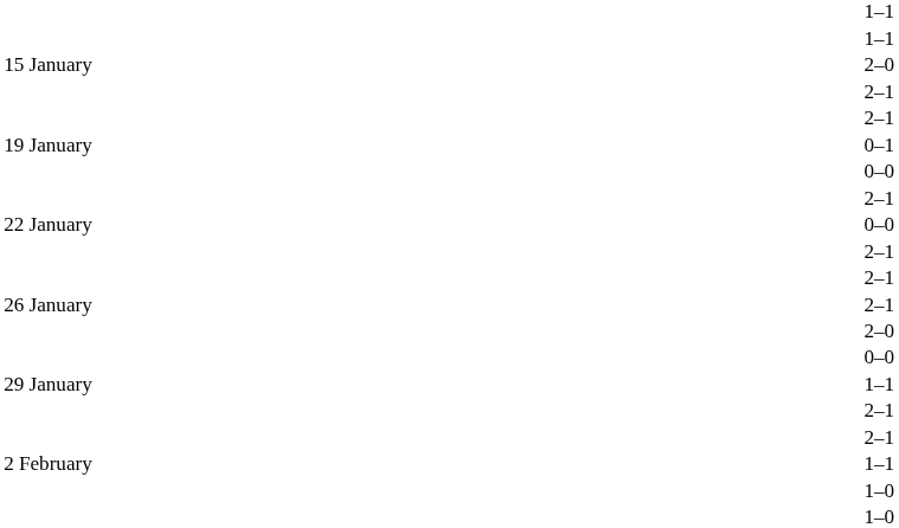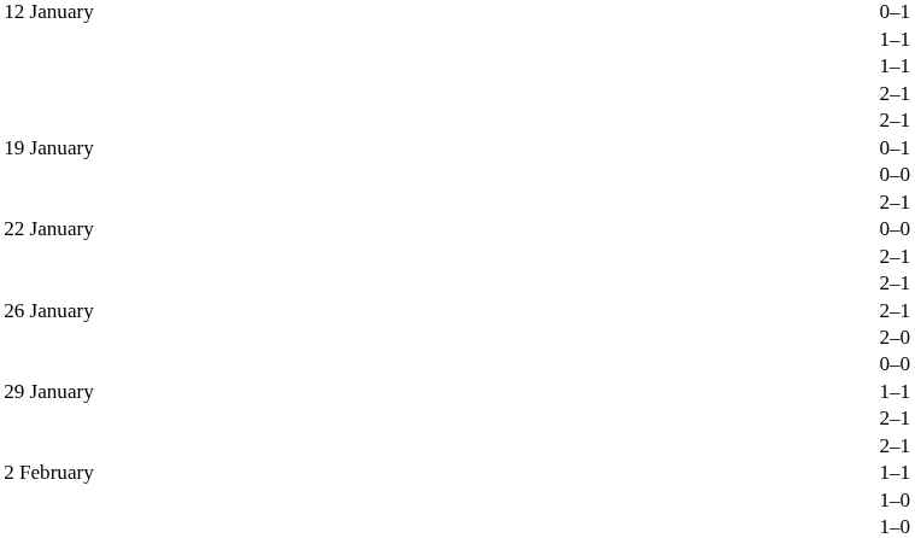 <table cellspacing=1 width=70%>
 <tr>
 <th width=25%></th>
 <th width=30%></th>
 <th width=15%></th>
 <th width=30%></th>
+</tr>
+<tr>
+<td>12 January</td>
+<td align=right></td>
+<td align=center>0–1</td>
+<td></td>
 </tr>
 <tr>
 <td></td>
 <td align=right></td>
 <td align=center>1–1</td>
 <td></td>
 </tr>
 <tr>
 <td></td>
 <td align=right></td>
 <td align=center>1–1</td>
-<td></td>
-</tr>
-<tr>
-<td>15 January</td>
-<td align=right></td>
-<td align=center>2–0</td>
 <td></td>
 </tr>
 <tr>
 <td></td>
 <td align=right></td>
 <td align=center>2–1</td>
 <td></td>
 </tr>
 <tr>
 <td></td>
 <td align=right></td>
 <td align=center>2–1</td>
 <td></td>
 </tr>
 <tr>
 <td>19 January</td>
 <td align=right></td>
 <td align=center>0–1</td>
 <td></td>
 </tr>
 <tr>
 <td></td>
 <td align=right></td>
 <td align=center>0–0</td>
 <td></td>
 </tr>
 <tr>
 <td></td>
 <td align=right></td>
 <td align=center>2–1</td>
 <td></td>
 </tr>
 <tr>
 <td>22 January</td>
 <td align=right></td>
 <td align=center>0–0</td>
 <td></td>
 </tr>
 <tr>
 <td></td>
 <td align=right></td>
 <td align=center>2–1</td>
 <td></td>
 </tr>
 <tr>
 <td></td>
 <td align=right></td>
 <td align=center>2–1</td>
 <td></td>
 </tr>
 <tr>
 <td>26 January</td>
 <td align=right></td>
 <td align=center>2–1</td>
 <td></td>
 </tr>
 <tr>
 <td></td>
 <td align=right></td>
 <td align=center>2–0</td>
 <td></td>
 </tr>
 <tr>
 <td></td>
 <td align=right></td>
 <td align=center>0–0</td>
 <td></td>
 </tr>
 <tr>
 <td>29 January</td>
 <td align=right></td>
 <td align=center>1–1</td>
 <td></td>
 </tr>
 <tr>
 <td></td>
 <td align=right></td>
 <td align=center>2–1</td>
 <td></td>
 </tr>
 <tr>
 <td></td>
 <td align=right></td>
 <td align=center>2–1</td>
 <td></td>
 </tr>
 <tr>
 <td>2 February</td>
 <td align=right></td>
 <td align=center>1–1</td>
 <td></td>
 </tr>
 <tr>
 <td></td>
 <td align=right></td>
 <td align=center>1–0</td>
 <td></td>
 </tr>
 <tr>
 <td></td>
 <td align=right></td>
 <td align=center>1–0</td>
 <td></td>
 </tr>
 </table>
